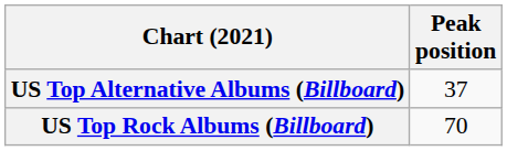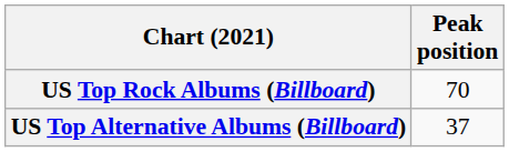 <table class="wikitable sortable plainrowheaders" style="text-align:center">
 <tr>
 <th scope="col">Chart (2021)</th>
 <th scope="col">Peak<br>position</th>
 </tr>
 <tr>
+<th scope="row">US <a href='#'>Top Rock Albums</a> (<em><a href='#'>Billboard</a></em>)</th>
+<td>70</td>
+</tr>
+<tr>
 <th scope="row">US <a href='#'>Top Alternative Albums</a> (<em><a href='#'>Billboard</a></em>)</th>
 <td>37</td>
 </tr>
-<tr>
-<th scope="row">US <a href='#'>Top Rock Albums</a> (<em><a href='#'>Billboard</a></em>)</th>
-<td>70</td>
-</tr>
 </table>
